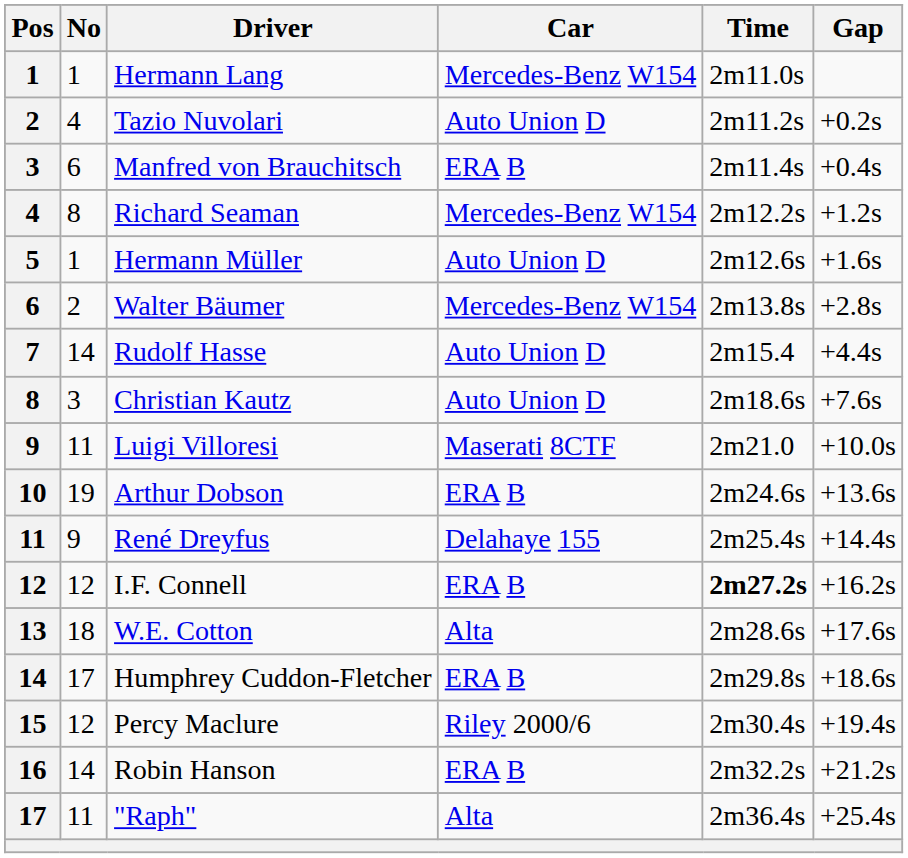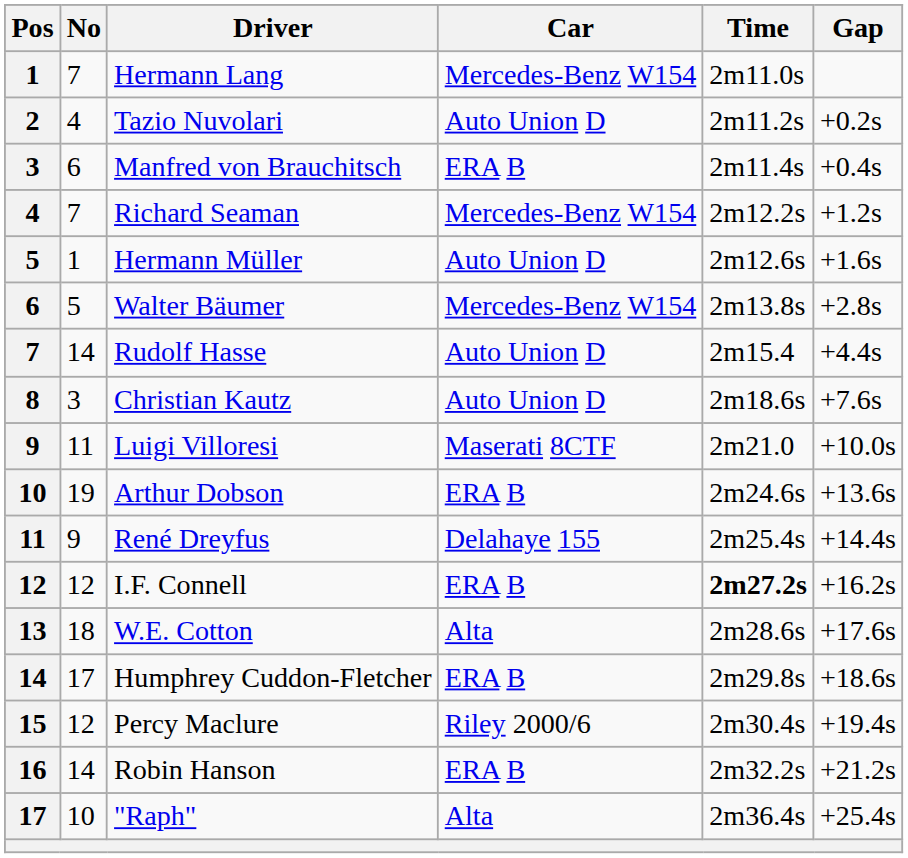 <table class="wikitable" style="font-size: 95%;">
 <tr>
 <th>Pos</th>
 <th>No</th>
 <th>Driver</th>
 <th>Car</th>
 <th>Time</th>
 <th>Gap</th>
 </tr>
 <tr>
 <th>1</th>
-<td>1</td>
+<td>7</td>
 <td> <a href='#'>Hermann Lang</a></td>
 <td><a href='#'>Mercedes-Benz</a> <a href='#'>W154</a></td>
 <td>2m11.0s</td>
 <td></td>
 </tr>
 <tr>
 <th>2</th>
 <td>4</td>
 <td> <a href='#'>Tazio Nuvolari</a></td>
 <td><a href='#'>Auto Union</a> <a href='#'>D</a></td>
 <td>2m11.2s</td>
 <td>+0.2s</td>
 </tr>
 <tr>
 <th>3</th>
 <td>6</td>
 <td> <a href='#'>Manfred von Brauchitsch</a></td>
 <td><a href='#'>ERA</a> <a href='#'>B</a></td>
 <td>2m11.4s</td>
 <td>+0.4s</td>
 </tr>
 <tr>
 <th>4</th>
-<td>8</td>
+<td>7</td>
 <td> <a href='#'>Richard Seaman</a></td>
 <td><a href='#'>Mercedes-Benz</a> <a href='#'>W154</a></td>
 <td>2m12.2s</td>
 <td>+1.2s</td>
 </tr>
 <tr>
 <th>5</th>
 <td>1</td>
 <td> <a href='#'>Hermann Müller</a></td>
 <td><a href='#'>Auto Union</a> <a href='#'>D</a></td>
 <td>2m12.6s</td>
 <td>+1.6s</td>
 </tr>
 <tr>
 <th>6</th>
-<td>2</td>
+<td>5</td>
 <td> <a href='#'>Walter Bäumer</a></td>
 <td><a href='#'>Mercedes-Benz</a> <a href='#'>W154</a></td>
 <td>2m13.8s</td>
 <td>+2.8s</td>
 </tr>
 <tr>
 <th>7</th>
 <td>14</td>
 <td> <a href='#'>Rudolf Hasse</a></td>
 <td><a href='#'>Auto Union</a> <a href='#'>D</a></td>
 <td>2m15.4</td>
 <td>+4.4s</td>
 </tr>
 <tr>
 <th>8</th>
 <td>3</td>
 <td> <a href='#'>Christian Kautz</a></td>
 <td><a href='#'>Auto Union</a> <a href='#'>D</a></td>
 <td>2m18.6s</td>
 <td>+7.6s</td>
 </tr>
 <tr>
 <th>9</th>
 <td>11</td>
 <td> <a href='#'>Luigi Villoresi</a></td>
 <td><a href='#'>Maserati</a> <a href='#'>8CTF</a></td>
 <td>2m21.0</td>
 <td>+10.0s</td>
 </tr>
 <tr>
 <th>10</th>
 <td>19</td>
 <td> <a href='#'>Arthur Dobson</a></td>
 <td><a href='#'>ERA</a> <a href='#'>B</a></td>
 <td>2m24.6s</td>
 <td>+13.6s</td>
 </tr>
 <tr>
 <th>11</th>
 <td>9</td>
 <td> <a href='#'>René Dreyfus</a></td>
 <td><a href='#'>Delahaye</a> <a href='#'>155</a></td>
 <td>2m25.4s</td>
 <td>+14.4s</td>
 </tr>
 <tr>
 <th>12</th>
 <td>12</td>
 <td> I.F. Connell</td>
 <td><a href='#'>ERA</a> <a href='#'>B</a></td>
 <td><strong>2m27.2s</strong></td>
 <td>+16.2s</td>
 </tr>
 <tr>
 <th>13</th>
 <td>18</td>
 <td> <a href='#'>W.E. Cotton</a></td>
 <td><a href='#'>Alta</a></td>
 <td>2m28.6s</td>
 <td>+17.6s</td>
 </tr>
 <tr>
 <th>14</th>
 <td>17</td>
 <td> Humphrey Cuddon-Fletcher</td>
 <td><a href='#'>ERA</a> <a href='#'>B</a></td>
 <td>2m29.8s</td>
 <td>+18.6s</td>
 </tr>
 <tr>
 <th>15</th>
 <td>12</td>
 <td> Percy Maclure</td>
 <td><a href='#'>Riley</a> 2000/6</td>
 <td>2m30.4s</td>
 <td>+19.4s</td>
 </tr>
 <tr>
 <th>16</th>
 <td>14</td>
 <td> Robin Hanson</td>
 <td><a href='#'>ERA</a> <a href='#'>B</a></td>
 <td>2m32.2s</td>
 <td>+21.2s</td>
 </tr>
 <tr>
 <th>17</th>
-<td>11</td>
+<td>10</td>
 <td> <a href='#'>"Raph"</a></td>
 <td><a href='#'>Alta</a></td>
 <td>2m36.4s</td>
 <td>+25.4s</td>
 </tr>
 <tr>
 <th colspan="6"></th>
 </tr>
 </table>
